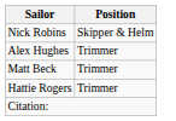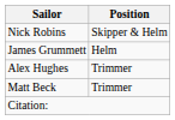 <table class="wikitable">
 <tr>
 <th>Sailor</th>
 <th>Position</th>
 </tr>
 <tr>
 <td> Nick Robins</td>
 <td>Skipper & Helm</td>
 </tr>
 <tr>
+<td> James Grummett</td>
+<td>Helm</td>
+</tr>
+<tr>
 <td> Alex Hughes</td>
 <td>Trimmer</td>
 </tr>
 <tr>
 <td> Matt Beck</td>
 <td>Trimmer</td>
 </tr>
 <tr>
-<td> Hattie Rogers</td>
-<td>Trimmer</td>
-</tr>
-<tr>
 <td colspan="2" align center>Citation:</td>
 </tr>
 </table>
